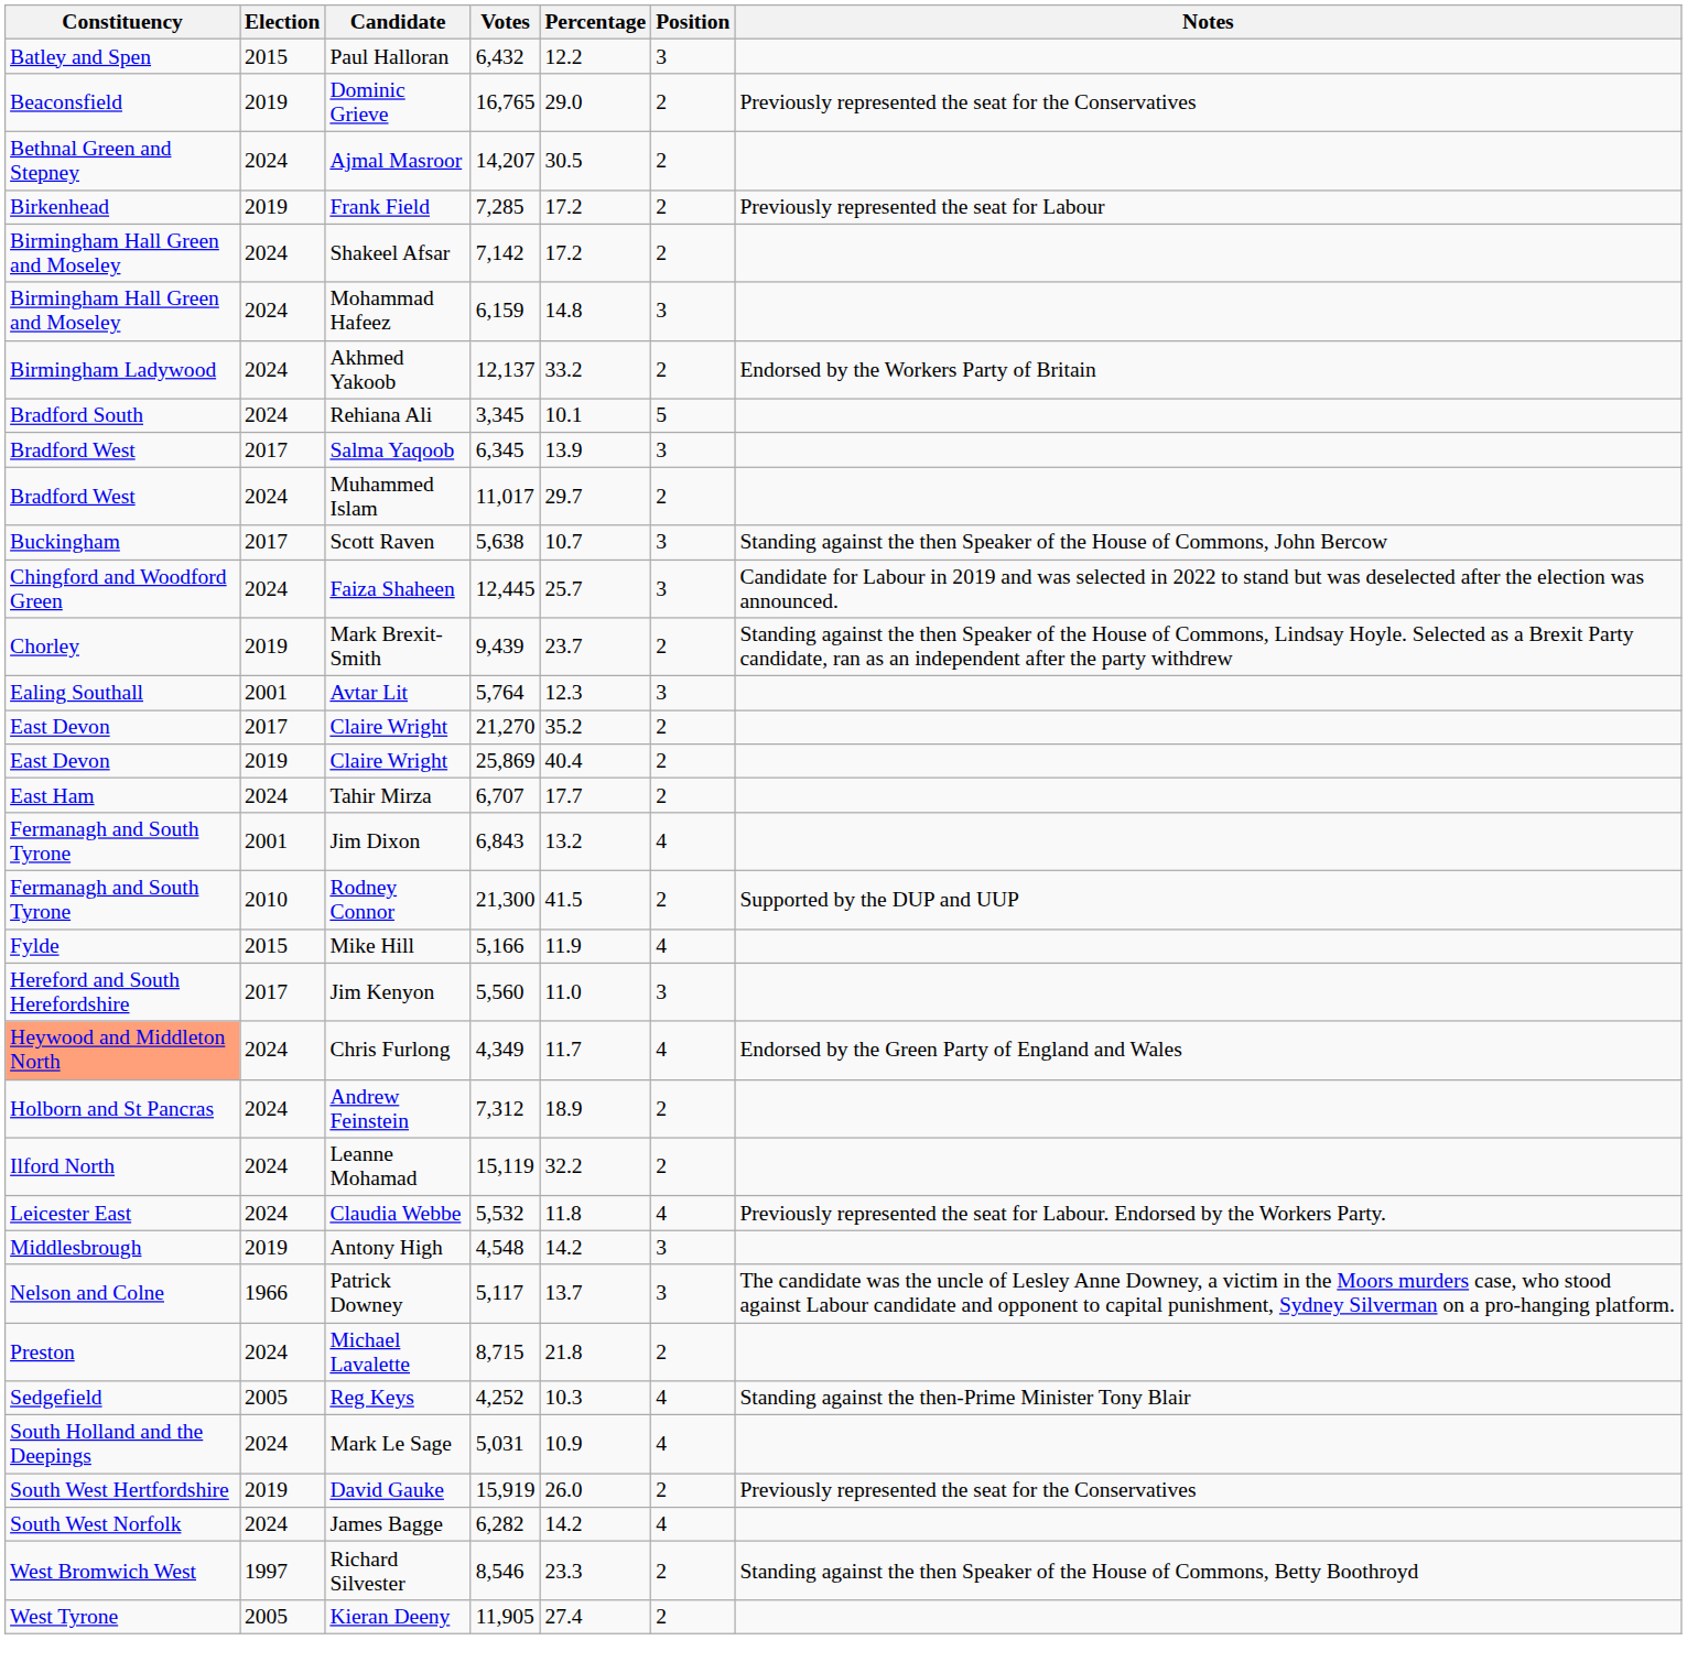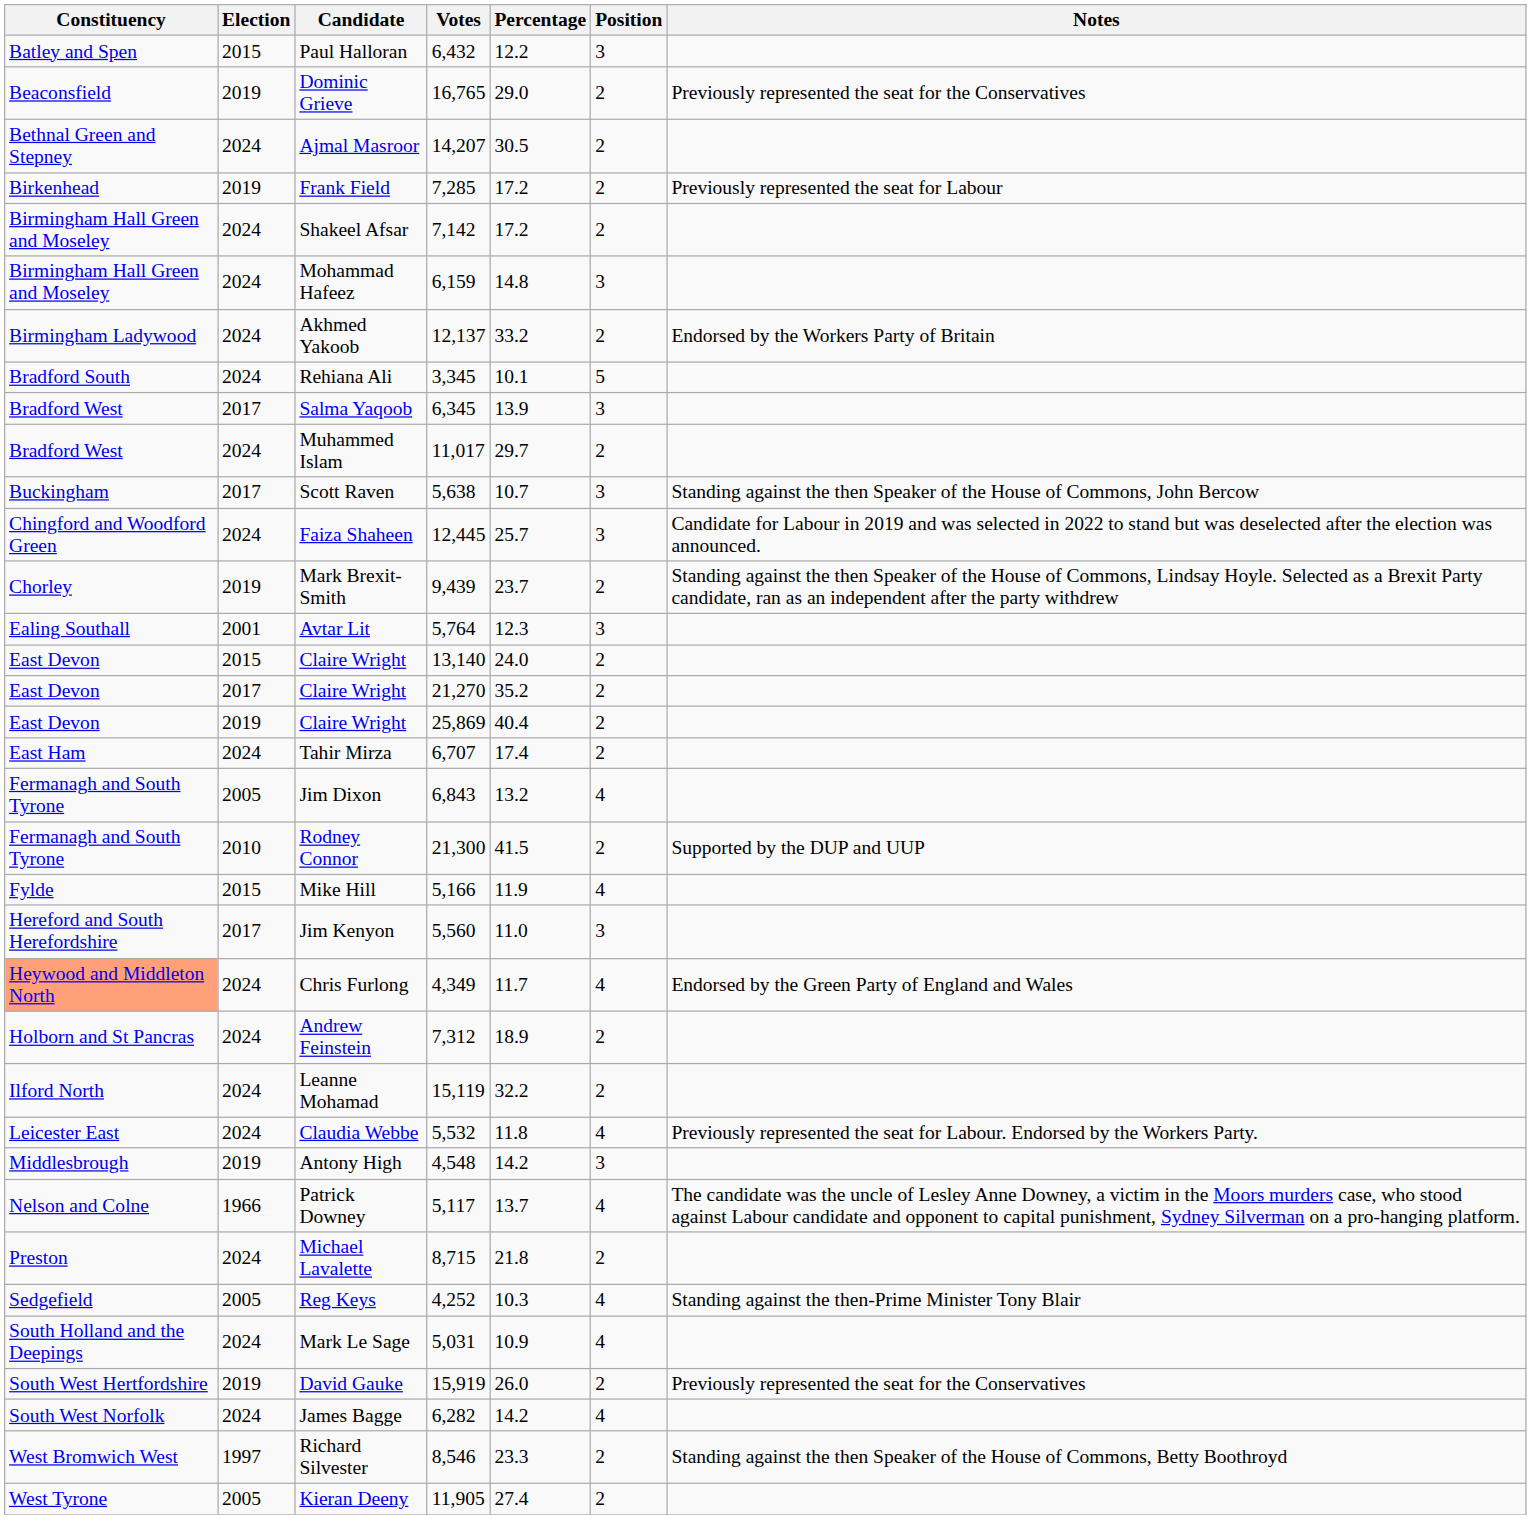 <table class="wikitable sortable">
 <tr>
 <th>Constituency</th>
 <th>Election</th>
 <th>Candidate</th>
 <th>Votes</th>
 <th>Percentage</th>
 <th>Position</th>
 <th>Notes</th>
 </tr>
 <tr>
 <td><a href='#'>Batley and Spen</a></td>
 <td>2015</td>
 <td>Paul Halloran</td>
 <td>6,432</td>
 <td>12.2</td>
 <td>3</td>
 <td></td>
 </tr>
 <tr>
 <td><a href='#'>Beaconsfield</a></td>
 <td>2019</td>
 <td><a href='#'>Dominic Grieve</a></td>
 <td>16,765</td>
 <td>29.0</td>
 <td>2</td>
 <td>Previously represented the seat for the Conservatives</td>
 </tr>
 <tr>
 <td><a href='#'>Bethnal Green and Stepney</a></td>
 <td>2024</td>
 <td><a href='#'>Ajmal Masroor</a></td>
 <td>14,207</td>
 <td>30.5</td>
 <td>2</td>
 <td></td>
 </tr>
 <tr>
 <td><a href='#'>Birkenhead</a></td>
 <td>2019</td>
 <td><a href='#'>Frank Field</a></td>
 <td>7,285</td>
 <td>17.2</td>
 <td>2</td>
 <td>Previously represented the seat for Labour</td>
 </tr>
 <tr>
 <td><a href='#'>Birmingham Hall Green and Moseley</a></td>
 <td>2024</td>
 <td>Shakeel Afsar</td>
 <td>7,142</td>
 <td>17.2</td>
 <td>2</td>
 <td></td>
 </tr>
 <tr>
 <td><a href='#'>Birmingham Hall Green and Moseley</a></td>
 <td>2024</td>
 <td>Mohammad Hafeez</td>
 <td>6,159</td>
 <td>14.8</td>
 <td>3</td>
 <td></td>
 </tr>
 <tr>
 <td><a href='#'>Birmingham Ladywood</a></td>
 <td>2024</td>
 <td>Akhmed Yakoob</td>
 <td>12,137</td>
 <td>33.2</td>
 <td>2</td>
 <td>Endorsed by the Workers Party of Britain</td>
 </tr>
 <tr>
 <td><a href='#'>Bradford South</a></td>
 <td>2024</td>
 <td>Rehiana Ali</td>
 <td>3,345</td>
 <td>10.1</td>
 <td>5</td>
 <td></td>
 </tr>
 <tr>
 <td><a href='#'>Bradford West</a></td>
 <td>2017</td>
 <td><a href='#'>Salma Yaqoob</a></td>
 <td>6,345</td>
 <td>13.9</td>
 <td>3</td>
 <td></td>
 </tr>
 <tr>
 <td><a href='#'>Bradford West</a></td>
 <td>2024</td>
 <td>Muhammed Islam</td>
 <td>11,017</td>
 <td>29.7</td>
 <td>2</td>
 <td></td>
 </tr>
 <tr>
 <td><a href='#'>Buckingham</a></td>
 <td>2017</td>
 <td>Scott Raven</td>
 <td>5,638</td>
 <td>10.7</td>
 <td>3</td>
 <td>Standing against the then Speaker of the House of Commons, John Bercow</td>
 </tr>
 <tr>
 <td><a href='#'>Chingford and Woodford Green</a></td>
 <td>2024</td>
 <td><a href='#'>Faiza Shaheen</a></td>
 <td>12,445</td>
 <td>25.7</td>
 <td>3</td>
 <td>Candidate for Labour in 2019 and was selected in 2022 to stand but was deselected after the election was announced.</td>
 </tr>
 <tr>
 <td><a href='#'>Chorley</a></td>
 <td>2019</td>
 <td>Mark Brexit-Smith</td>
 <td>9,439</td>
 <td>23.7</td>
 <td>2</td>
 <td>Standing against the then Speaker of the House of Commons, Lindsay Hoyle. Selected as a Brexit Party candidate, ran as an independent after the party withdrew</td>
 </tr>
 <tr>
 <td><a href='#'>Ealing Southall</a></td>
 <td>2001</td>
 <td><a href='#'>Avtar Lit</a></td>
 <td>5,764</td>
 <td>12.3</td>
 <td>3</td>
 <td></td>
 </tr>
 <tr>
 <td><a href='#'>East Devon</a></td>
+<td>2015</td>
+<td><a href='#'>Claire Wright</a></td>
+<td>13,140</td>
+<td>24.0</td>
+<td>2</td>
+<td></td>
+</tr>
+<tr>
+<td><a href='#'>East Devon</a></td>
 <td>2017</td>
 <td><a href='#'>Claire Wright</a></td>
 <td>21,270</td>
 <td>35.2</td>
 <td>2</td>
 <td></td>
 </tr>
 <tr>
 <td><a href='#'>East Devon</a></td>
 <td>2019</td>
 <td><a href='#'>Claire Wright</a></td>
 <td>25,869</td>
 <td>40.4</td>
 <td>2</td>
 <td></td>
 </tr>
 <tr>
 <td><a href='#'>East Ham</a></td>
 <td>2024</td>
 <td>Tahir Mirza</td>
 <td>6,707</td>
-<td>17.7</td>
+<td>17.4</td>
 <td>2</td>
 <td></td>
 </tr>
 <tr>
 <td><a href='#'>Fermanagh and South Tyrone</a></td>
-<td>2001</td>
+<td>2005</td>
 <td>Jim Dixon</td>
 <td>6,843</td>
 <td>13.2</td>
 <td>4</td>
 <td></td>
 </tr>
 <tr>
 <td><a href='#'>Fermanagh and South Tyrone</a></td>
 <td>2010</td>
 <td><a href='#'>Rodney Connor</a></td>
 <td>21,300</td>
 <td>41.5</td>
 <td>2</td>
 <td>Supported by the DUP and UUP</td>
 </tr>
 <tr>
 <td><a href='#'>Fylde</a></td>
 <td>2015</td>
 <td>Mike Hill</td>
 <td>5,166</td>
 <td>11.9</td>
 <td>4</td>
 </tr>
 <tr>
 <td><a href='#'>Hereford and South Herefordshire</a></td>
 <td>2017</td>
 <td>Jim Kenyon</td>
 <td>5,560</td>
 <td>11.0</td>
 <td>3</td>
 <td></td>
 </tr>
 <tr>
 <td style="background: lightsalmon;"><a href='#'>Heywood and Middleton North</a></td>
 <td>2024</td>
 <td>Chris Furlong</td>
 <td>4,349</td>
 <td>11.7</td>
 <td>4</td>
 <td>Endorsed by the Green Party of England and Wales</td>
 </tr>
 <tr>
 <td><a href='#'>Holborn and St Pancras</a></td>
 <td>2024</td>
 <td><a href='#'>Andrew Feinstein</a></td>
 <td>7,312</td>
 <td>18.9</td>
 <td>2</td>
 <td></td>
 </tr>
 <tr>
 <td><a href='#'>Ilford North</a></td>
 <td>2024</td>
 <td>Leanne Mohamad</td>
 <td>15,119</td>
 <td>32.2</td>
 <td>2</td>
 <td></td>
 </tr>
 <tr>
 <td><a href='#'>Leicester East</a></td>
 <td>2024</td>
 <td><a href='#'>Claudia Webbe</a></td>
 <td>5,532</td>
 <td>11.8</td>
 <td>4</td>
 <td>Previously represented the seat for Labour. Endorsed by the Workers Party.</td>
 </tr>
 <tr>
 <td><a href='#'>Middlesbrough</a></td>
 <td>2019</td>
 <td>Antony High</td>
 <td>4,548</td>
 <td>14.2</td>
 <td>3</td>
 <td></td>
 </tr>
 <tr>
 <td><a href='#'>Nelson and Colne</a></td>
 <td>1966</td>
 <td>Patrick Downey</td>
 <td>5,117</td>
 <td>13.7</td>
-<td>3</td>
+<td>4</td>
 <td>The candidate was the uncle of Lesley Anne Downey, a victim in the <a href='#'>Moors murders</a> case, who stood against Labour candidate and opponent to capital punishment, <a href='#'>Sydney Silverman</a> on a pro-hanging platform.</td>
 </tr>
 <tr>
 <td><a href='#'>Preston</a></td>
 <td>2024</td>
 <td><a href='#'>Michael Lavalette</a></td>
 <td>8,715</td>
 <td>21.8</td>
 <td>2</td>
 <td></td>
 </tr>
 <tr>
 <td><a href='#'>Sedgefield</a></td>
 <td>2005</td>
 <td><a href='#'>Reg Keys</a></td>
 <td>4,252</td>
 <td>10.3</td>
 <td>4</td>
 <td>Standing against the then-Prime Minister Tony Blair</td>
 </tr>
 <tr>
 <td><a href='#'>South Holland and the Deepings</a></td>
 <td>2024</td>
 <td>Mark Le Sage</td>
 <td>5,031</td>
 <td>10.9</td>
 <td>4</td>
 <td></td>
 </tr>
 <tr>
 <td><a href='#'>South West Hertfordshire</a></td>
 <td>2019</td>
 <td><a href='#'>David Gauke</a></td>
 <td>15,919</td>
 <td>26.0</td>
 <td>2</td>
 <td>Previously represented the seat for the Conservatives</td>
 </tr>
 <tr>
 <td><a href='#'>South West Norfolk</a></td>
 <td>2024</td>
 <td>James Bagge</td>
 <td>6,282</td>
 <td>14.2</td>
 <td>4</td>
 <td></td>
 </tr>
 <tr>
 <td><a href='#'>West Bromwich West</a></td>
 <td>1997</td>
 <td>Richard Silvester</td>
 <td>8,546</td>
 <td>23.3</td>
 <td>2</td>
 <td>Standing against the then Speaker of the House of Commons, Betty Boothroyd</td>
 </tr>
 <tr>
 <td><a href='#'>West Tyrone</a></td>
 <td>2005</td>
 <td><a href='#'>Kieran Deeny</a></td>
 <td>11,905</td>
 <td>27.4</td>
 <td>2</td>
 <td></td>
 </tr>
 </table>
